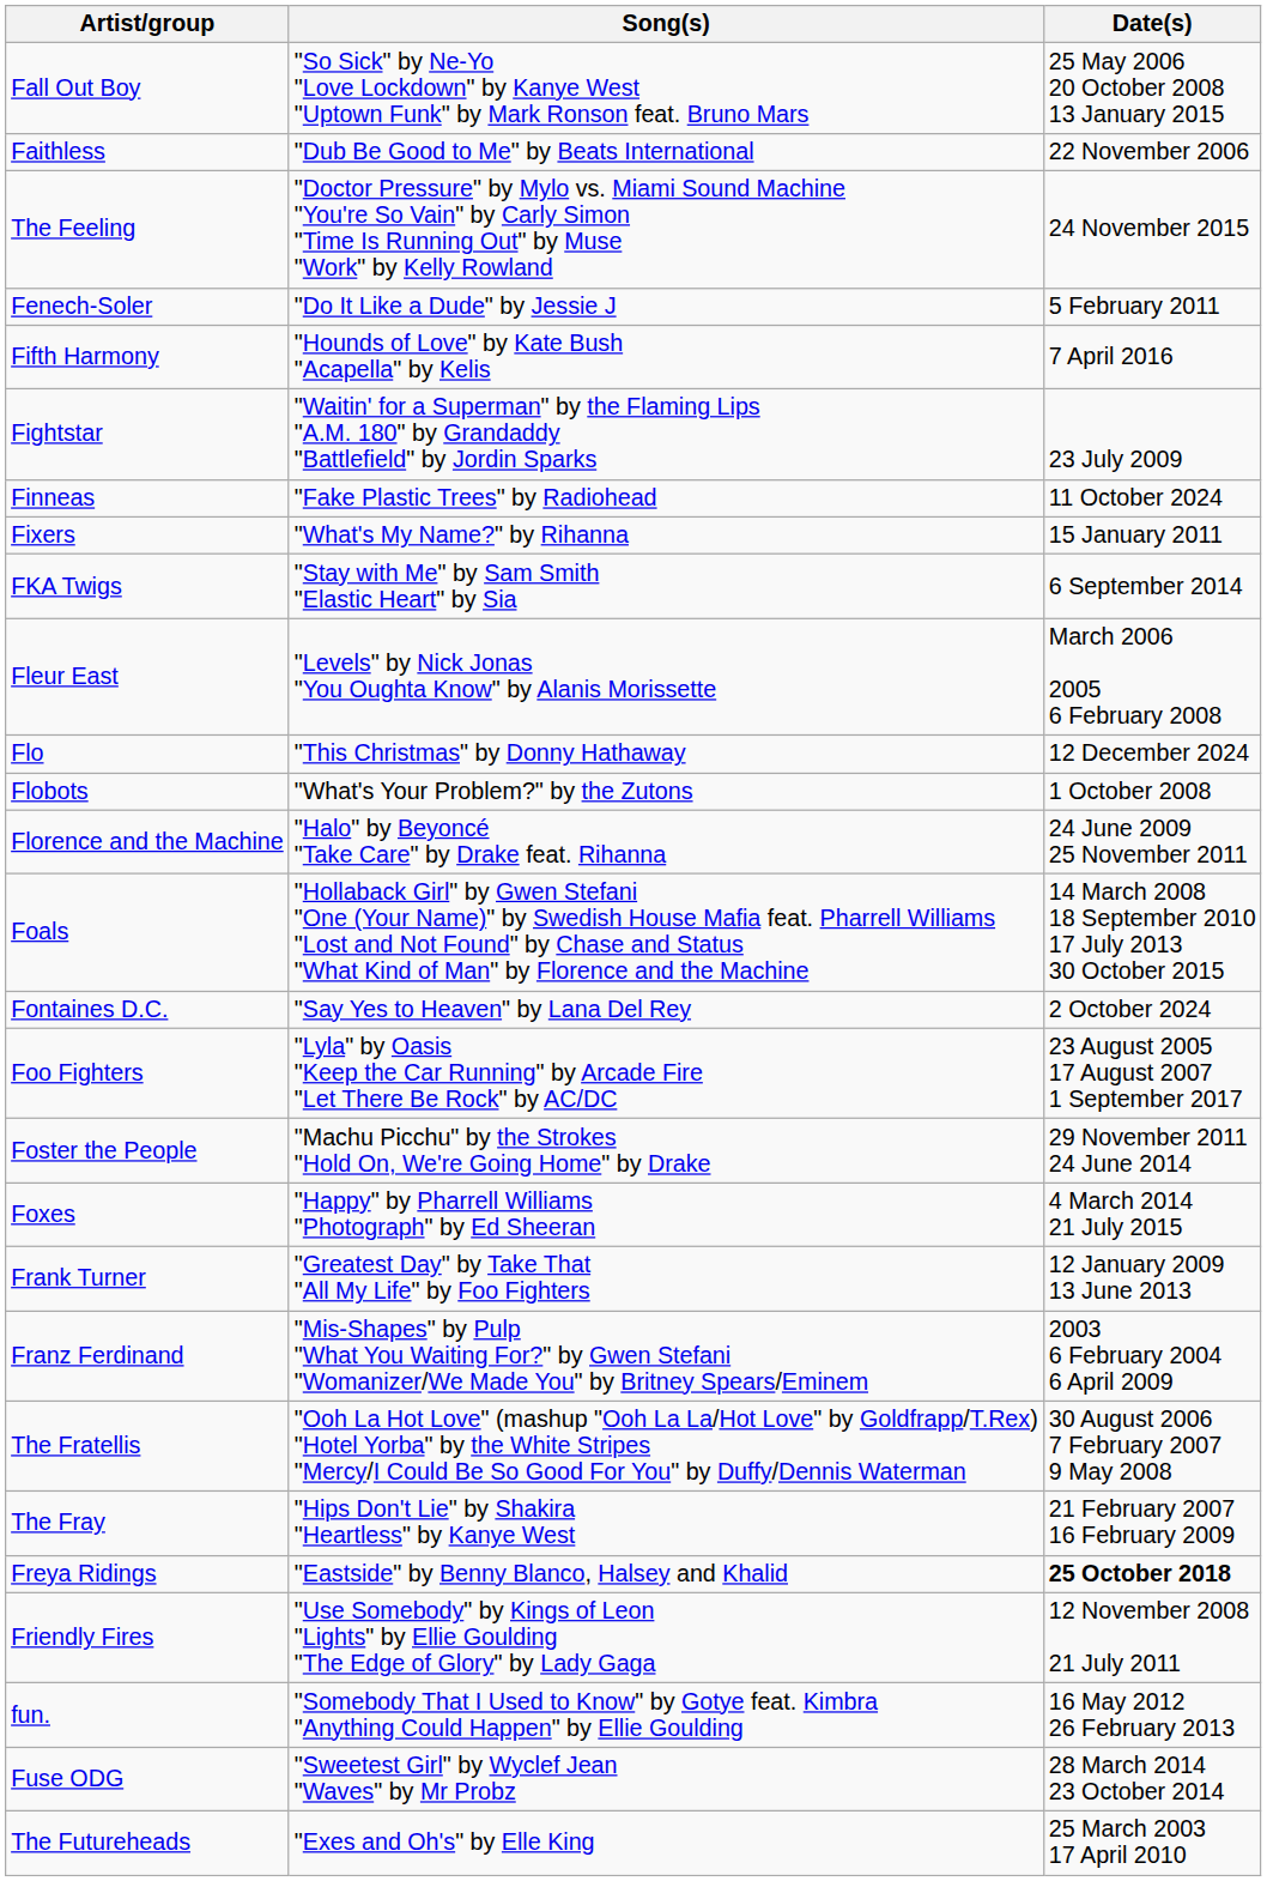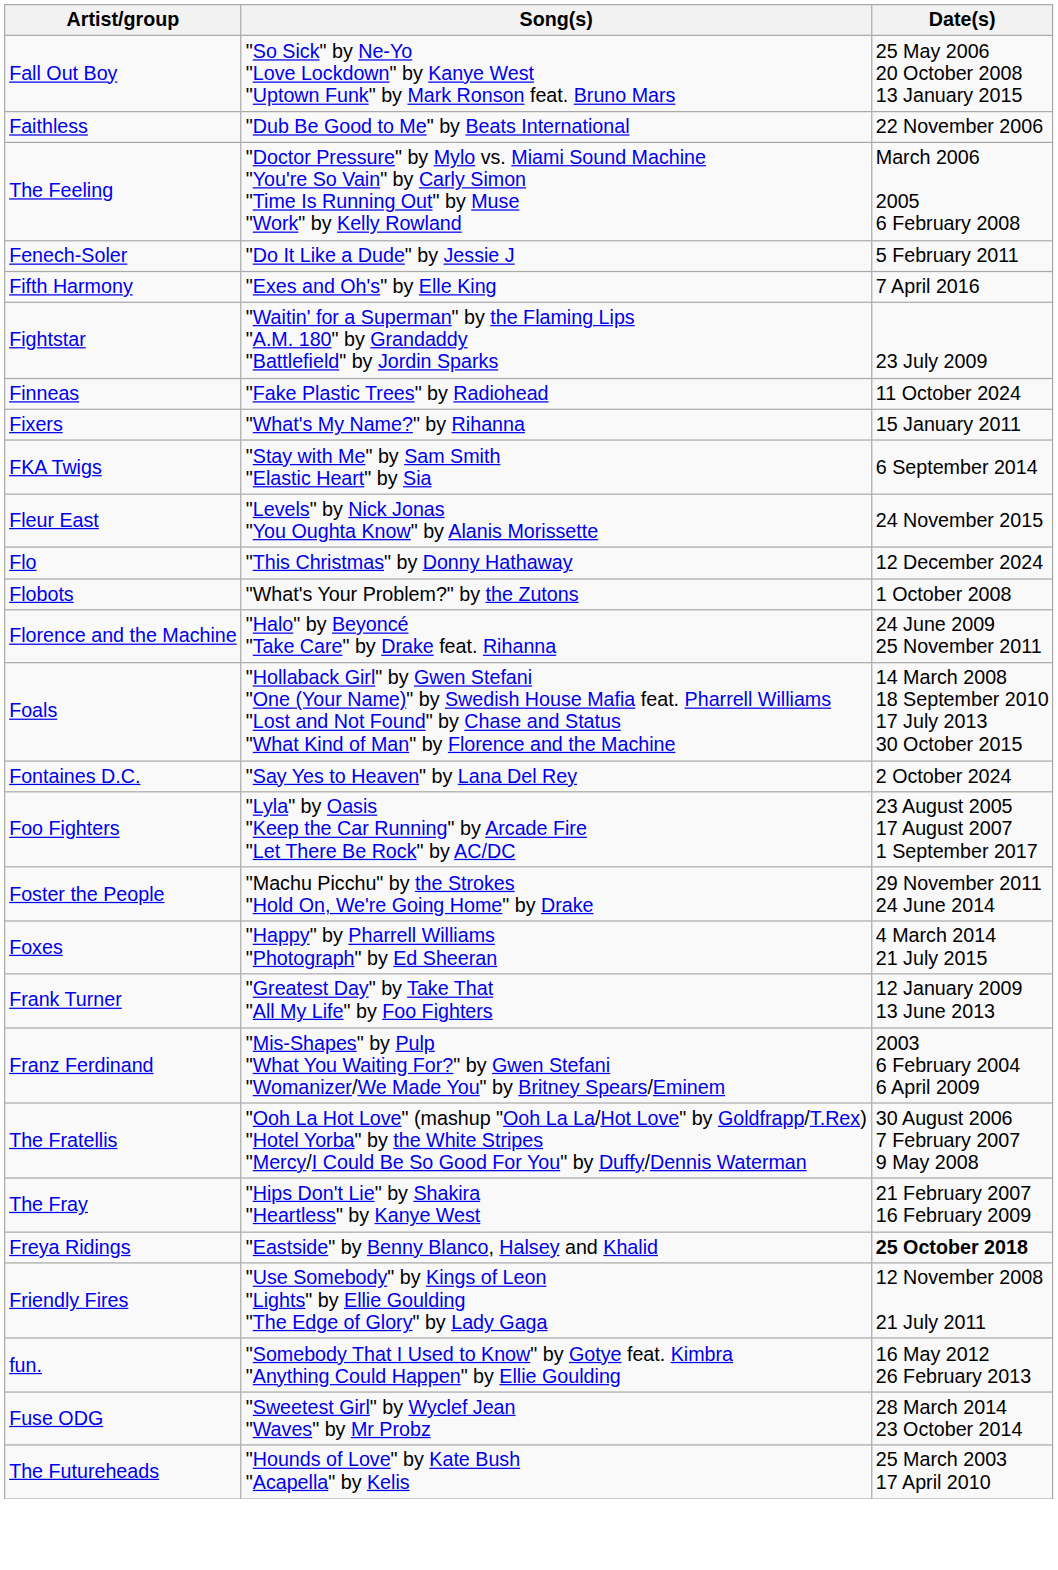 <table class="wikitable">
 <tr>
 <th>Artist/group</th>
 <th>Song(s)</th>
 <th>Date(s)</th>
 </tr>
 <tr>
 <td><a href='#'>Fall Out Boy</a></td>
 <td>"<a href='#'>So Sick</a>" by <a href='#'>Ne-Yo</a><br>"<a href='#'>Love Lockdown</a>" by <a href='#'>Kanye West</a><br>"<a href='#'>Uptown Funk</a>" by <a href='#'>Mark Ronson</a> feat. <a href='#'>Bruno Mars</a></td>
 <td>25 May 2006<br>20 October 2008<br>13 January 2015</td>
 </tr>
 <tr>
 <td><a href='#'>Faithless</a></td>
 <td>"<a href='#'>Dub Be Good to Me</a>" by <a href='#'>Beats International</a></td>
 <td>22 November 2006</td>
 </tr>
 <tr>
 <td><a href='#'>The Feeling</a></td>
 <td>"<a href='#'>Doctor Pressure</a>" by <a href='#'>Mylo</a> vs. <a href='#'>Miami Sound Machine</a><br>"<a href='#'>You're So Vain</a>" by <a href='#'>Carly Simon</a><br>"<a href='#'>Time Is Running Out</a>" by <a href='#'>Muse</a><br>"<a href='#'>Work</a>" by <a href='#'>Kelly Rowland</a></td>
-<td>24 November 2015</td>
+<td>March 2006<br><br>2005<br>6 February 2008</td>
 </tr>
 <tr>
 <td><a href='#'>Fenech-Soler</a></td>
 <td>"<a href='#'>Do It Like a Dude</a>" by <a href='#'>Jessie J</a></td>
 <td>5 February 2011</td>
 </tr>
 <tr>
 <td><a href='#'>Fifth Harmony</a></td>
-<td>"<a href='#'>Hounds of Love</a>" by <a href='#'>Kate Bush</a><br>"<a href='#'>Acapella</a>" by <a href='#'>Kelis</a></td>
+<td>"<a href='#'>Exes and Oh's</a>" by <a href='#'>Elle King</a></td>
 <td>7 April 2016</td>
 </tr>
 <tr>
 <td><a href='#'>Fightstar</a></td>
 <td>"<a href='#'>Waitin' for a Superman</a>" by <a href='#'>the Flaming Lips</a><br>"<a href='#'>A.M. 180</a>" by <a href='#'>Grandaddy</a><br>"<a href='#'>Battlefield</a>" by <a href='#'>Jordin Sparks</a></td>
 <td><br><br>23 July 2009</td>
 </tr>
 <tr>
 <td><a href='#'>Finneas</a></td>
 <td>"<a href='#'>Fake Plastic Trees</a>" by <a href='#'>Radiohead</a></td>
 <td>11 October 2024</td>
 </tr>
 <tr>
 <td><a href='#'>Fixers</a></td>
 <td>"<a href='#'>What's My Name?</a>" by <a href='#'>Rihanna</a></td>
 <td>15 January 2011</td>
 </tr>
 <tr>
 <td><a href='#'>FKA Twigs</a></td>
 <td>"<a href='#'>Stay with Me</a>" by <a href='#'>Sam Smith</a><br>"<a href='#'>Elastic Heart</a>" by <a href='#'>Sia</a></td>
 <td>6 September 2014</td>
 </tr>
 <tr>
 <td><a href='#'>Fleur East</a></td>
 <td>"<a href='#'>Levels</a>" by <a href='#'>Nick Jonas</a><br>"<a href='#'>You Oughta Know</a>" by <a href='#'>Alanis Morissette</a></td>
-<td>March 2006<br><br>2005<br>6 February 2008</td>
+<td>24 November 2015</td>
 </tr>
 <tr>
 <td><a href='#'>Flo</a></td>
 <td>"<a href='#'>This Christmas</a>" by <a href='#'>Donny Hathaway</a></td>
 <td>12 December 2024</td>
 </tr>
 <tr>
 <td><a href='#'>Flobots</a></td>
 <td>"What's Your Problem?" by <a href='#'>the Zutons</a></td>
 <td>1 October 2008</td>
 </tr>
 <tr>
 <td><a href='#'>Florence and the Machine</a></td>
 <td>"<a href='#'>Halo</a>" by <a href='#'>Beyoncé</a><br>"<a href='#'>Take Care</a>" by <a href='#'>Drake</a> feat. <a href='#'>Rihanna</a></td>
 <td>24 June 2009<br>25 November 2011</td>
 </tr>
 <tr>
 <td><a href='#'>Foals</a></td>
 <td>"<a href='#'>Hollaback Girl</a>" by <a href='#'>Gwen Stefani</a><br>"<a href='#'>One (Your Name)</a>" by <a href='#'>Swedish House Mafia</a> feat. <a href='#'>Pharrell Williams</a><br>"<a href='#'>Lost and Not Found</a>" by <a href='#'>Chase and Status</a><br>"<a href='#'>What Kind of Man</a>" by <a href='#'>Florence and the Machine</a></td>
 <td>14 March 2008<br>18 September 2010<br>17 July 2013<br>30 October 2015</td>
 </tr>
 <tr>
 <td><a href='#'>Fontaines D.C.</a></td>
 <td>"<a href='#'>Say Yes to Heaven</a>" by <a href='#'>Lana Del Rey</a></td>
 <td>2 October 2024</td>
 </tr>
 <tr>
 <td><a href='#'>Foo Fighters</a></td>
 <td>"<a href='#'>Lyla</a>" by <a href='#'>Oasis</a><br>"<a href='#'>Keep the Car Running</a>" by <a href='#'>Arcade Fire</a><br>"<a href='#'>Let There Be Rock</a>" by <a href='#'>AC/DC</a></td>
 <td>23 August 2005<br>17 August 2007<br>1 September 2017</td>
 </tr>
 <tr>
 <td><a href='#'>Foster the People</a></td>
 <td>"Machu Picchu" by <a href='#'>the Strokes</a><br>"<a href='#'>Hold On, We're Going Home</a>" by <a href='#'>Drake</a></td>
 <td>29 November 2011<br>24 June 2014</td>
 </tr>
 <tr>
 <td><a href='#'>Foxes</a></td>
 <td>"<a href='#'>Happy</a>" by <a href='#'>Pharrell Williams</a><br>"<a href='#'>Photograph</a>" by <a href='#'>Ed Sheeran</a></td>
 <td>4 March 2014<br>21 July 2015</td>
 </tr>
 <tr>
 <td><a href='#'>Frank Turner</a></td>
 <td>"<a href='#'>Greatest Day</a>" by <a href='#'>Take That</a><br>"<a href='#'>All My Life</a>" by <a href='#'>Foo Fighters</a></td>
 <td>12 January 2009<br>13 June 2013</td>
 </tr>
 <tr>
 <td><a href='#'>Franz Ferdinand</a></td>
 <td>"<a href='#'>Mis-Shapes</a>" by <a href='#'>Pulp</a><br>"<a href='#'>What You Waiting For?</a>" by <a href='#'>Gwen Stefani</a><br>"<a href='#'>Womanizer</a>/<a href='#'>We Made You</a>" by <a href='#'>Britney Spears</a>/<a href='#'>Eminem</a></td>
 <td>2003<br>6 February 2004<br>6 April 2009</td>
 </tr>
 <tr>
 <td><a href='#'>The Fratellis</a></td>
 <td>"<a href='#'>Ooh La Hot Love</a>" (mashup "<a href='#'>Ooh La La</a>/<a href='#'>Hot Love</a>" by <a href='#'>Goldfrapp</a>/<a href='#'>T.Rex</a>)<br>"<a href='#'>Hotel Yorba</a>" by <a href='#'>the White Stripes</a><br>"<a href='#'>Mercy</a>/<a href='#'>I Could Be So Good For You</a>" by <a href='#'>Duffy</a>/<a href='#'>Dennis Waterman</a></td>
 <td>30 August 2006<br>7 February 2007<br>9 May 2008</td>
 </tr>
 <tr>
 <td><a href='#'>The Fray</a></td>
 <td>"<a href='#'>Hips Don't Lie</a>" by <a href='#'>Shakira</a><br> "<a href='#'>Heartless</a>" by <a href='#'>Kanye West</a></td>
 <td>21 February 2007<br>16 February 2009</td>
 </tr>
 <tr>
 <td><a href='#'>Freya Ridings</a></td>
 <td>"<a href='#'>Eastside</a>" by <a href='#'>Benny Blanco</a>, <a href='#'>Halsey</a> and <a href='#'>Khalid</a></td>
 <td><strong>25 October 2018</strong></td>
 </tr>
 <tr>
 <td><a href='#'>Friendly Fires</a></td>
 <td>"<a href='#'>Use Somebody</a>" by <a href='#'>Kings of Leon</a><br>"<a href='#'>Lights</a>" by <a href='#'>Ellie Goulding</a> <br>"<a href='#'>The Edge of Glory</a>" by <a href='#'>Lady Gaga</a></td>
 <td>12 November 2008<br><br>21 July 2011</td>
 </tr>
 <tr>
 <td><a href='#'>fun.</a></td>
 <td>"<a href='#'>Somebody That I Used to Know</a>" by <a href='#'>Gotye</a> feat. <a href='#'>Kimbra</a><br>"<a href='#'>Anything Could Happen</a>" by <a href='#'>Ellie Goulding</a></td>
 <td>16 May 2012<br>26 February 2013</td>
 </tr>
 <tr>
 <td><a href='#'>Fuse ODG</a></td>
 <td>"<a href='#'>Sweetest Girl</a>" by <a href='#'>Wyclef Jean</a><br>"<a href='#'>Waves</a>" by <a href='#'>Mr Probz</a></td>
 <td>28 March 2014<br>23 October 2014</td>
 </tr>
 <tr>
 <td><a href='#'>The Futureheads</a></td>
-<td>"<a href='#'>Exes and Oh's</a>" by <a href='#'>Elle King</a></td>
+<td>"<a href='#'>Hounds of Love</a>" by <a href='#'>Kate Bush</a><br>"<a href='#'>Acapella</a>" by <a href='#'>Kelis</a></td>
 <td>25 March 2003<br>17 April 2010</td>
 </tr>
 </table>
